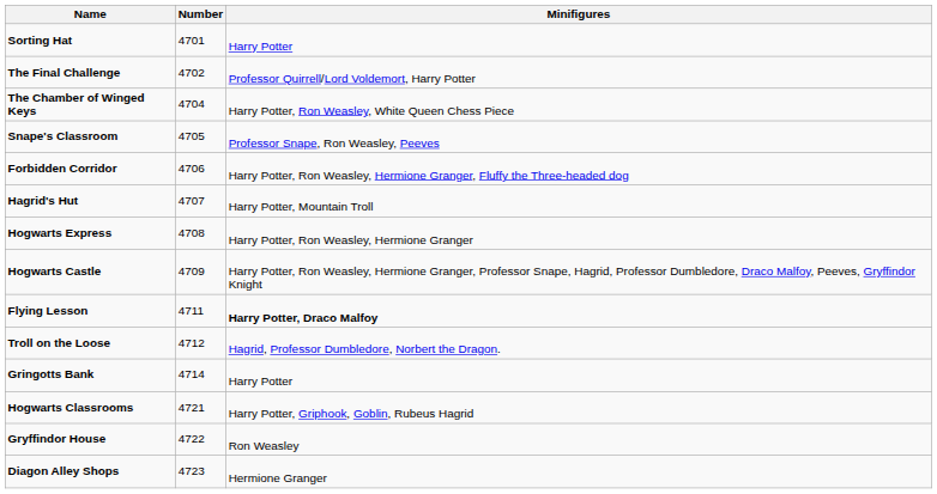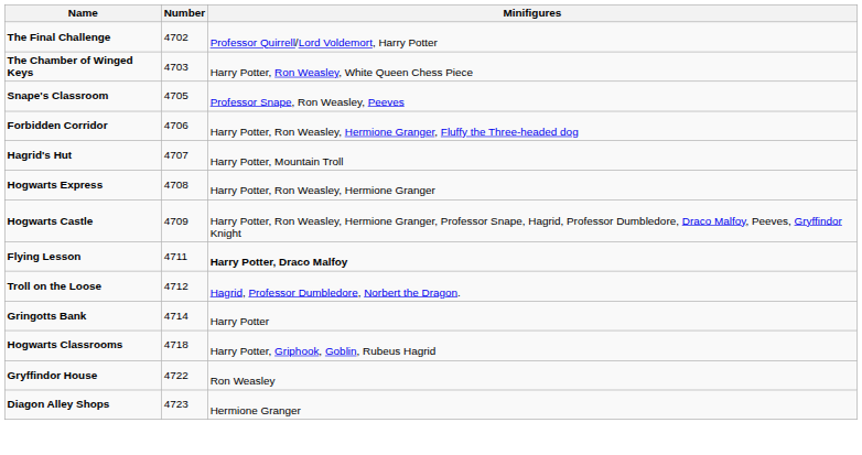 <table class="wikitable">
 <tr>
 <th>Name</th>
 <th>Number</th>
 <th>Minifigures</th>
-</tr>
-<tr>
-<td><strong>Sorting Hat</strong></td>
-<td>4701</td>
-<td><br><a href='#'>Harry Potter</a></td>
 </tr>
 <tr>
 <td><strong>The Final Challenge</strong></td>
 <td>4702</td>
 <td><br><a href='#'>Professor Quirrell</a>/<a href='#'>Lord Voldemort</a>, Harry Potter</td>
 </tr>
 <tr>
 <td><strong>The Chamber of Winged Keys</strong></td>
-<td>4704</td>
+<td>4703</td>
 <td><br>Harry Potter, <a href='#'>Ron Weasley</a>, White Queen Chess Piece</td>
 </tr>
 <tr>
 <td><strong>Snape's Classroom</strong></td>
 <td>4705</td>
 <td><br><a href='#'>Professor Snape</a>, Ron Weasley, <a href='#'>Peeves</a></td>
 </tr>
 <tr>
 <td><strong>Forbidden Corridor</strong></td>
 <td>4706</td>
 <td><br>Harry Potter, Ron Weasley, <a href='#'>Hermione Granger</a>, <a href='#'>Fluffy the Three-headed dog</a></td>
 </tr>
 <tr>
 <td><strong>Hagrid's Hut</strong></td>
 <td>4707</td>
 <td><br>Harry Potter, Mountain Troll</td>
 </tr>
 <tr>
 <td><strong>Hogwarts Express</strong></td>
 <td>4708</td>
 <td><br>Harry Potter, Ron Weasley, Hermione Granger</td>
 </tr>
 <tr>
 <td><strong>Hogwarts Castle</strong></td>
 <td>4709</td>
 <td><br>Harry Potter, Ron Weasley, Hermione Granger, Professor Snape, Hagrid, Professor Dumbledore, <a href='#'>Draco Malfoy</a>, Peeves, <a href='#'>Gryffindor</a> Knight</td>
 </tr>
 <tr>
 <td><strong>Flying Lesson</strong></td>
 <td>4711</td>
 <td><strong><br>Harry Potter, Draco Malfoy</strong></td>
 </tr>
 <tr>
 <td><strong>Troll on the Loose</strong></td>
 <td>4712</td>
 <td><br><a href='#'>Hagrid</a>, <a href='#'>Professor Dumbledore</a>, <a href='#'>Norbert the Dragon</a>.</td>
 </tr>
 <tr>
 <td><strong>Gringotts Bank</strong></td>
 <td>4714</td>
 <td><br>Harry Potter</td>
 </tr>
 <tr>
 <td><strong>Hogwarts Classrooms</strong></td>
-<td>4721</td>
+<td>4718</td>
 <td><br>Harry Potter, <a href='#'>Griphook</a>, <a href='#'>Goblin</a>, Rubeus Hagrid</td>
 </tr>
 <tr>
 <td><strong>Gryffindor House</strong></td>
 <td>4722</td>
 <td><br>Ron Weasley</td>
 </tr>
 <tr>
 <td><strong>Diagon Alley Shops</strong></td>
 <td>4723</td>
 <td><br>Hermione Granger</td>
 </tr>
 </table>
